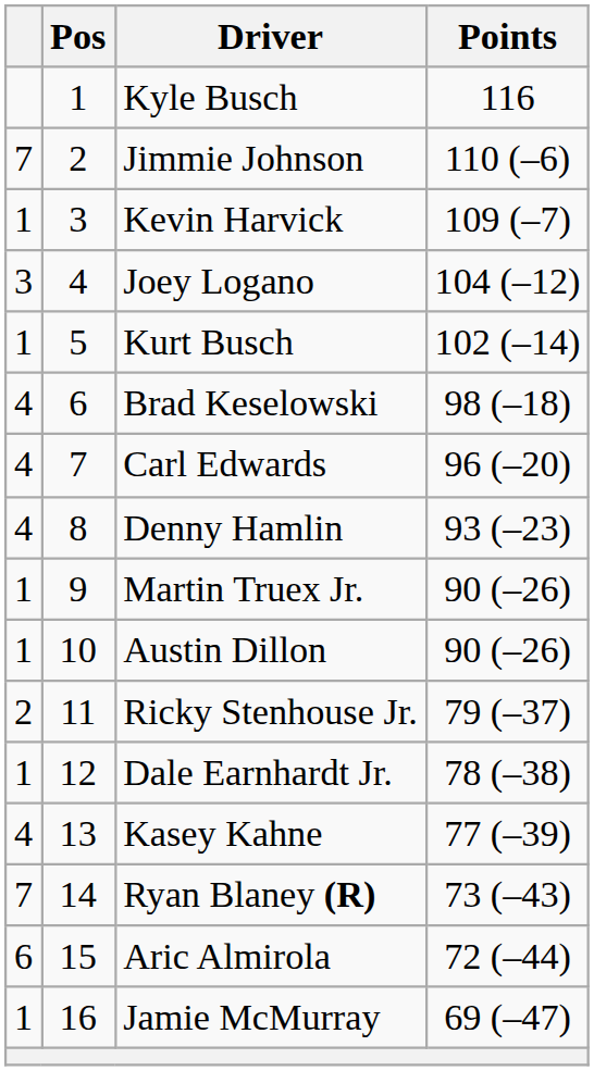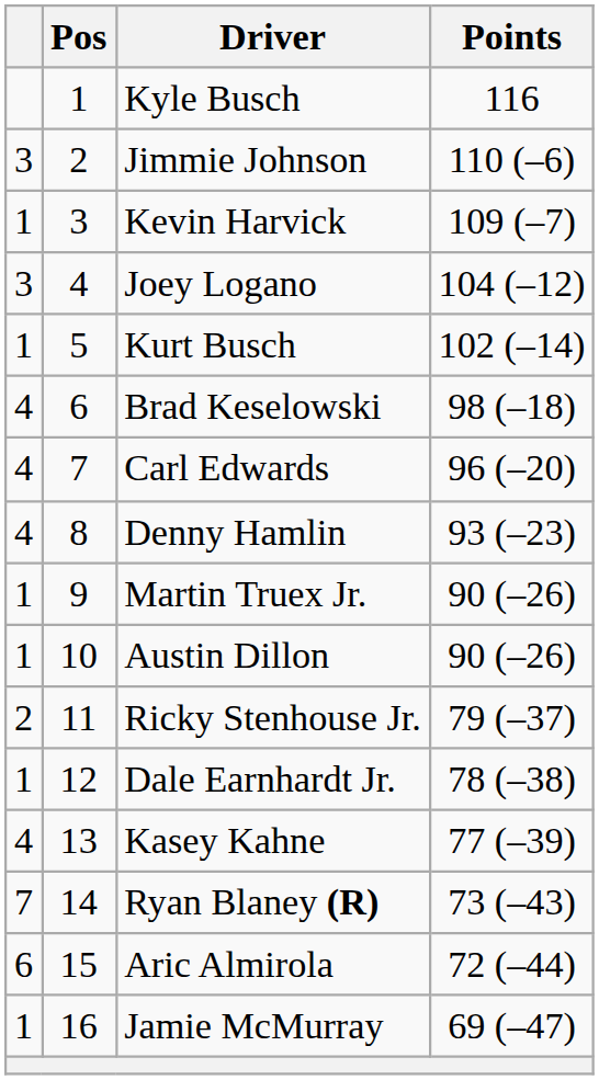 <table class="wikitable" style="font-size: 95%;">
 <tr>
 <th></th>
 <th>Pos</th>
 <th>Driver</th>
 <th>Points</th>
 </tr>
 <tr>
 <td align="left"></td>
 <td style="text-align:center;">1</td>
 <td>Kyle Busch</td>
 <td style="text-align:center;">116</td>
 </tr>
 <tr>
-<td align="left"> 7</td>
+<td align="left"> 3</td>
 <td style="text-align:center;">2</td>
 <td>Jimmie Johnson</td>
 <td style="text-align:center;">110 (–6)</td>
 </tr>
 <tr>
 <td align="left"> 1</td>
 <td style="text-align:center;">3</td>
 <td>Kevin Harvick</td>
 <td style="text-align:center;">109 (–7)</td>
 </tr>
 <tr>
 <td align="left"> 3</td>
 <td style="text-align:center;">4</td>
 <td>Joey Logano</td>
 <td style="text-align:center;">104 (–12)</td>
 </tr>
 <tr>
 <td align="left"> 1</td>
 <td style="text-align:center;">5</td>
 <td>Kurt Busch</td>
 <td style="text-align:center;">102 (–14)</td>
 </tr>
 <tr>
 <td align="left"> 4</td>
 <td style="text-align:center;">6</td>
 <td>Brad Keselowski</td>
 <td style="text-align:center;">98 (–18)</td>
 </tr>
 <tr>
 <td align="left"> 4</td>
 <td style="text-align:center;">7</td>
 <td>Carl Edwards</td>
 <td style="text-align:center;">96 (–20)</td>
 </tr>
 <tr>
 <td align="left"> 4</td>
 <td style="text-align:center;">8</td>
 <td>Denny Hamlin</td>
 <td style="text-align:center;">93 (–23)</td>
 </tr>
 <tr>
 <td align="left"> 1</td>
 <td style="text-align:center;">9</td>
 <td>Martin Truex Jr.</td>
 <td style="text-align:center;">90 (–26)</td>
 </tr>
 <tr>
 <td align="left"> 1</td>
 <td style="text-align:center;">10</td>
 <td>Austin Dillon</td>
 <td style="text-align:center;">90 (–26)</td>
 </tr>
 <tr>
 <td align="left"> 2</td>
 <td style="text-align:center;">11</td>
 <td>Ricky Stenhouse Jr.</td>
 <td style="text-align:center;">79 (–37)</td>
 </tr>
 <tr>
 <td align="left"> 1</td>
 <td style="text-align:center;">12</td>
 <td>Dale Earnhardt Jr.</td>
 <td style="text-align:center;">78 (–38)</td>
 </tr>
 <tr>
 <td align="left"> 4</td>
 <td style="text-align:center;">13</td>
 <td>Kasey Kahne</td>
 <td style="text-align:center;">77 (–39)</td>
 </tr>
 <tr>
 <td align="left"> 7</td>
 <td style="text-align:center;">14</td>
 <td>Ryan Blaney <strong>(R)</strong></td>
 <td style="text-align:center;">73 (–43)</td>
 </tr>
 <tr>
 <td align="left"> 6</td>
 <td style="text-align:center;">15</td>
 <td>Aric Almirola</td>
 <td style="text-align:center;">72 (–44)</td>
 </tr>
 <tr>
 <td align="left"> 1</td>
 <td style="text-align:center;">16</td>
 <td>Jamie McMurray</td>
 <td style="text-align:center;">69 (–47)</td>
 </tr>
 <tr>
 <th colspan="8"></th>
 </tr>
 </table>
